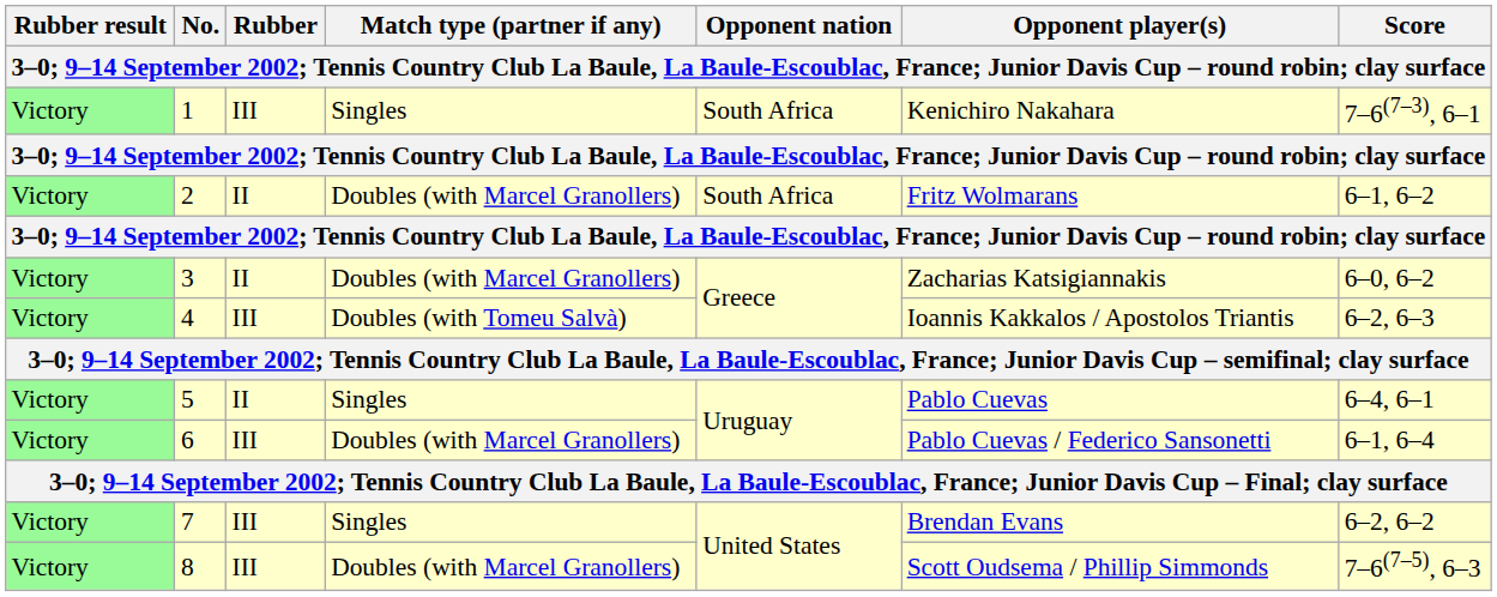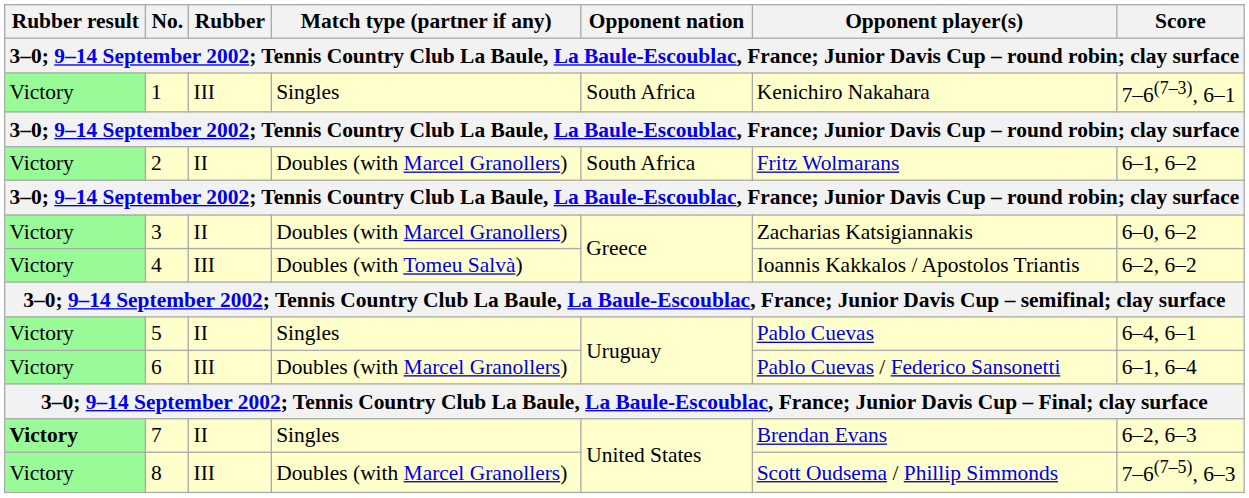 <table class=wikitable style=font-size:100%>
 <tr>
 <th scope="col">Rubber result</th>
 <th scope="col">No.</th>
 <th scope="col">Rubber</th>
 <th scope="col">Match type (partner if any)</th>
 <th scope="col">Opponent nation</th>
 <th scope="col" style="width:265px;">Opponent player(s)</th>
 <th scope="col">Score</th>
 </tr>
 <tr>
 <th colspan=7>3–0; <a href='#'>9–14 September 2002</a>; Tennis Country Club La Baule, <a href='#'>La Baule-Escoublac</a>, France; Junior Davis Cup – round robin; clay surface</th>
 </tr>
 <tr style="background:#ffc;">
 <td bgcolor=98FB98>Victory</td>
 <td>1</td>
 <td>III</td>
 <td>Singles</td>
 <td> South Africa</td>
 <td>Kenichiro Nakahara</td>
 <td>7–6<sup>(7–3)</sup>, 6–1</td>
 </tr>
 <tr>
 <th colspan=7>3–0; <a href='#'>9–14 September 2002</a>; Tennis Country Club La Baule, <a href='#'>La Baule-Escoublac</a>, France; Junior Davis Cup – round robin; clay surface</th>
 </tr>
 <tr style="background:#ffc;">
 <td bgcolor=98FB98>Victory</td>
 <td>2</td>
 <td>II</td>
 <td>Doubles (with <a href='#'>Marcel Granollers</a>)</td>
 <td> South Africa</td>
 <td><a href='#'>Fritz Wolmarans</a></td>
 <td>6–1, 6–2</td>
 </tr>
 <tr>
 <th colspan=7>3–0; <a href='#'>9–14 September 2002</a>; Tennis Country Club La Baule, <a href='#'>La Baule-Escoublac</a>, France; Junior Davis Cup – round robin; clay surface</th>
 </tr>
 <tr style="background:#ffc;">
 <td bgcolor=98FB98>Victory</td>
 <td>3</td>
 <td>II</td>
 <td>Doubles (with <a href='#'>Marcel Granollers</a>)</td>
 <td rowspan=2> Greece</td>
 <td>Zacharias Katsigiannakis</td>
 <td>6–0, 6–2</td>
 </tr>
 <tr style="background:#ffc;">
 <td bgcolor=98FB98>Victory</td>
 <td>4</td>
 <td>III</td>
 <td>Doubles (with <a href='#'>Tomeu Salvà</a>)</td>
 <td>Ioannis Kakkalos / Apostolos Triantis</td>
-<td>6–2, 6–3</td>
+<td>6–2, 6–2</td>
 </tr>
 <tr>
 <th colspan=7>3–0; <a href='#'>9–14 September 2002</a>; Tennis Country Club La Baule, <a href='#'>La Baule-Escoublac</a>, France; Junior Davis Cup – semifinal; clay surface</th>
 </tr>
 <tr style="background:#ffc;">
 <td bgcolor=98FB98>Victory</td>
 <td>5</td>
 <td>II</td>
 <td>Singles</td>
 <td rowspan=2> Uruguay</td>
 <td><a href='#'>Pablo Cuevas</a></td>
 <td>6–4, 6–1</td>
 </tr>
 <tr style="background:#ffc;">
 <td bgcolor=98FB98>Victory</td>
 <td>6</td>
 <td>III</td>
 <td>Doubles (with <a href='#'>Marcel Granollers</a>)</td>
 <td><a href='#'>Pablo Cuevas</a> / <a href='#'>Federico Sansonetti</a></td>
 <td>6–1, 6–4</td>
 </tr>
 <tr>
 <th colspan=7>3–0; <a href='#'>9–14 September 2002</a>; Tennis Country Club La Baule, <a href='#'>La Baule-Escoublac</a>, France; Junior Davis Cup – Final; clay surface</th>
 </tr>
 <tr style="background:#ffc;">
-<td bgcolor=98FB98>Victory</td>
+<td bgcolor=98FB98><strong>Victory</strong></td>
 <td>7</td>
-<td>III</td>
+<td>II</td>
 <td>Singles</td>
 <td rowspan=2> United States</td>
 <td><a href='#'>Brendan Evans</a></td>
-<td>6–2, 6–2</td>
+<td>6–2, 6–3</td>
 </tr>
 <tr style="background:#ffc;">
 <td bgcolor=98FB98>Victory</td>
 <td>8</td>
 <td>III</td>
 <td>Doubles (with <a href='#'>Marcel Granollers</a>)</td>
 <td><a href='#'>Scott Oudsema</a> / <a href='#'>Phillip Simmonds</a></td>
 <td>7–6<sup>(7–5)</sup>, 6–3</td>
 </tr>
 </table>
